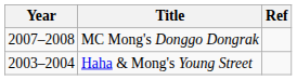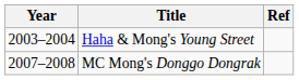 <table class="wikitable">
 <tr>
 <th>Year</th>
 <th>Title</th>
 <th>Ref</th>
 </tr>
 <tr>
+<td>2003–2004</td>
+<td><a href='#'>Haha</a> & Mong's <em>Young Street</em></td>
+<td></td>
+</tr>
+<tr>
 <td>2007–2008</td>
 <td>MC Mong's <em>Donggo Dongrak</em></td>
 <td></td>
 </tr>
-<tr>
-<td>2003–2004</td>
-<td><a href='#'>Haha</a> & Mong's <em>Young Street</em></td>
-<td></td>
-</tr>
 </table>
